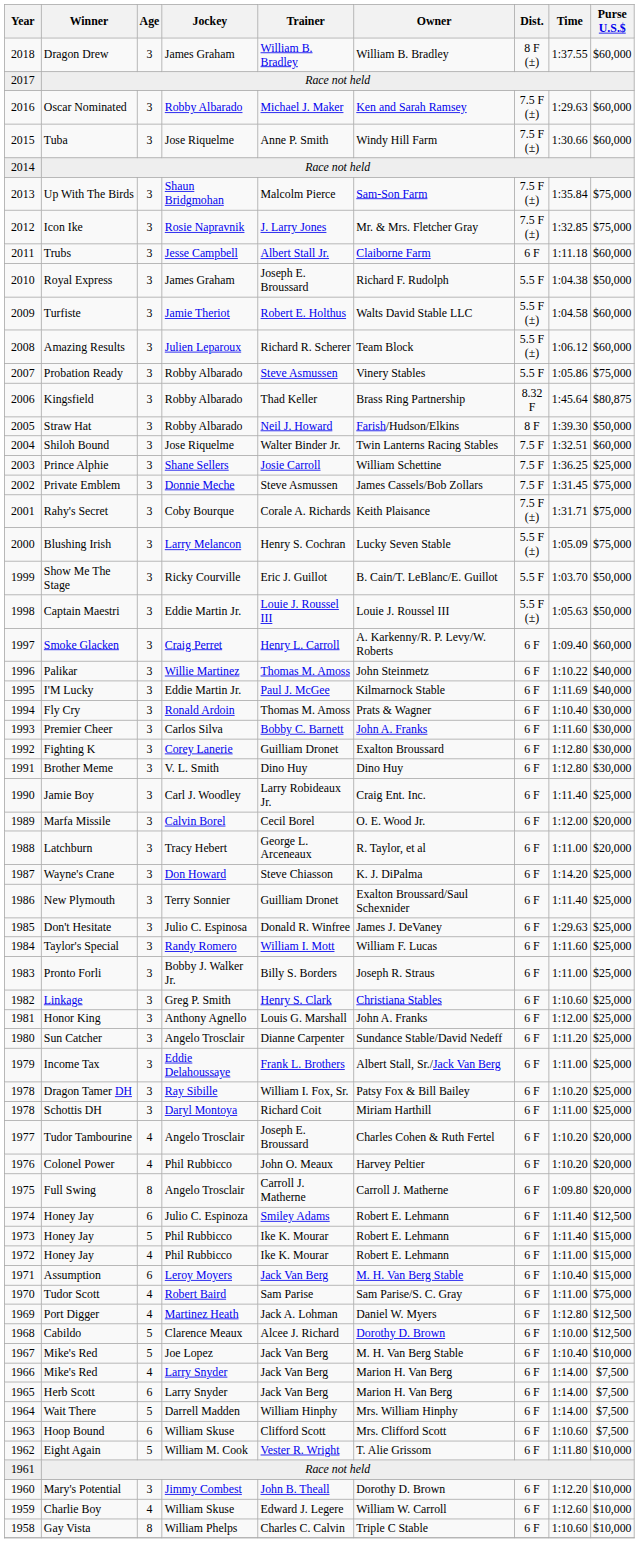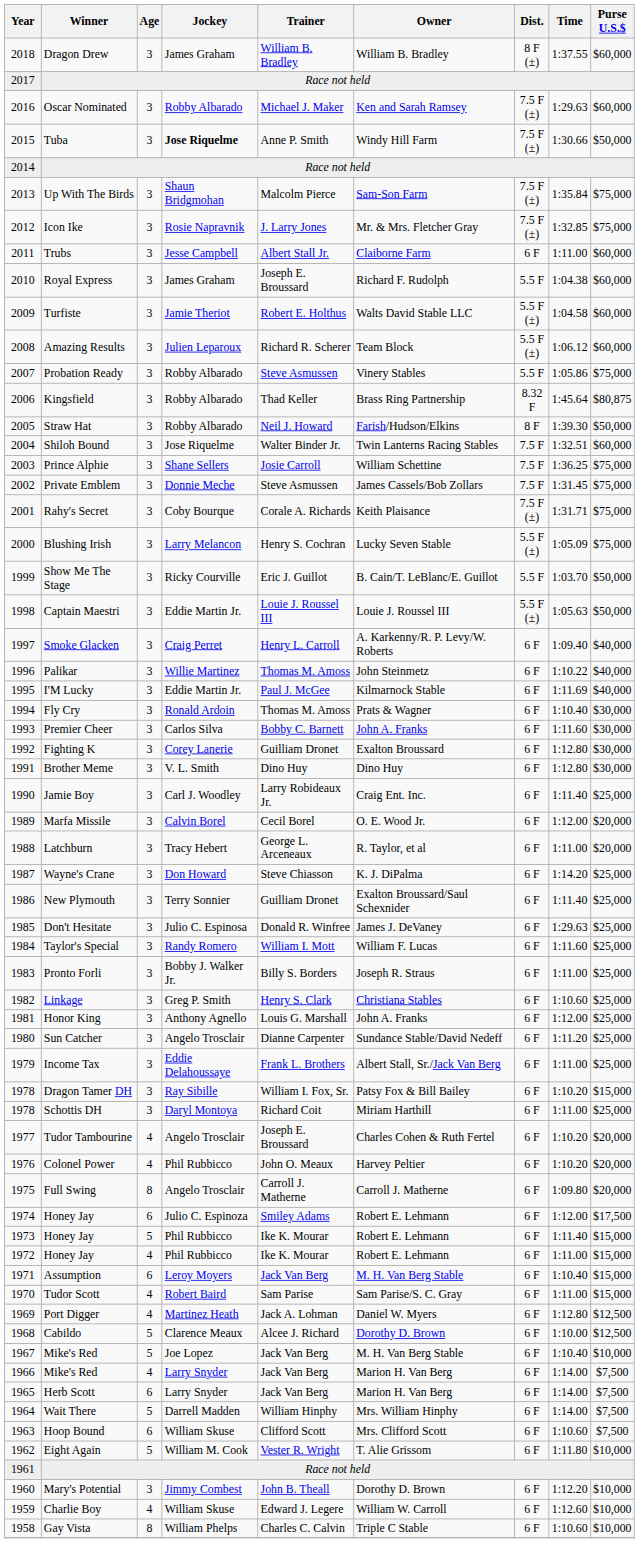 <table class="wikitable sortable" style="font-size:90%">
 <tr>
 <th style="width:38px">Year<br></th>
 <th style="width:110px">Winner<br></th>
 <th style="width:20px">Age<br></th>
 <th style="width:110px">Jockey<br></th>
 <th style="width:110px">Trainer<br></th>
 <th style="width:190px">Owner<br></th>
 <th style="width:35px">Dist.<br></th>
 <th style="width:30px">Time<br></th>
 <th style="width:30px">Purse <a href='#'>U.S.$</a><br></th>
 </tr>
 <tr>
 <td align=center>2018</td>
 <td>Dragon Drew</td>
 <td align=center>3</td>
 <td>James Graham</td>
 <td><a href='#'>William B. Bradley</a></td>
 <td>William B. Bradley</td>
 <td align=center>8 F (±)</td>
 <td align=center>1:37.55</td>
 <td align=center>$60,000</td>
 </tr>
 <tr bgcolor="#eeeeee">
 <td align=center>2017</td>
 <td align=center  colspan=9><em>Race not held</em></td>
 </tr>
 <tr>
 <td align=center>2016</td>
 <td>Oscar Nominated</td>
 <td align=center>3</td>
 <td><a href='#'>Robby Albarado</a></td>
 <td><a href='#'>Michael J. Maker</a></td>
 <td><a href='#'>Ken and Sarah Ramsey</a></td>
 <td align=center>7.5 F (±)</td>
 <td align=center>1:29.63</td>
 <td align=center>$60,000</td>
 </tr>
 <tr>
 <td align=center>2015</td>
 <td>Tuba</td>
 <td align=center>3</td>
-<td>Jose Riquelme</td>
+<td><strong>Jose Riquelme</strong></td>
 <td>Anne P. Smith</td>
 <td>Windy Hill Farm</td>
 <td align=center>7.5 F (±)</td>
 <td align=center>1:30.66</td>
-<td align=center>$60,000</td>
+<td align=center>$50,000</td>
 </tr>
 <tr bgcolor="#eeeeee">
 <td align=center>2014</td>
 <td align=center  colspan=9><em>Race not held</em></td>
 </tr>
 <tr>
 <td align=center>2013</td>
 <td>Up With The Birds</td>
 <td align=center>3</td>
 <td><a href='#'>Shaun Bridgmohan</a></td>
 <td>Malcolm Pierce</td>
 <td><a href='#'>Sam-Son Farm</a></td>
 <td align=center>7.5 F (±)</td>
 <td align=center>1:35.84</td>
 <td align=center>$75,000</td>
 </tr>
 <tr>
 <td align=center>2012</td>
 <td>Icon Ike</td>
 <td align=center>3</td>
 <td><a href='#'>Rosie Napravnik</a></td>
 <td><a href='#'>J. Larry Jones</a></td>
 <td>Mr. & Mrs. Fletcher Gray</td>
 <td align=center>7.5 F (±)</td>
 <td align=center>1:32.85</td>
 <td align=center>$75,000</td>
 </tr>
 <tr>
 <td align=center>2011</td>
 <td>Trubs</td>
 <td align=center>3</td>
 <td><a href='#'>Jesse Campbell</a></td>
 <td><a href='#'>Albert Stall Jr.</a></td>
 <td><a href='#'>Claiborne Farm</a></td>
 <td align=center>6 F</td>
-<td align=center>1:11.18</td>
+<td align=center>1:11.00</td>
 <td align=center>$60,000</td>
 </tr>
 <tr>
 <td align=center>2010</td>
 <td>Royal Express</td>
 <td align=center>3</td>
 <td>James Graham</td>
 <td>Joseph E. Broussard</td>
 <td>Richard F. Rudolph</td>
 <td align=center>5.5 F</td>
 <td align=center>1:04.38</td>
-<td align=center>$50,000</td>
+<td align=center>$60,000</td>
 </tr>
 <tr>
 <td align=center>2009</td>
 <td>Turfiste</td>
 <td align=center>3</td>
 <td><a href='#'>Jamie Theriot</a></td>
 <td><a href='#'>Robert E. Holthus</a></td>
 <td>Walts David Stable LLC</td>
 <td align=center>5.5 F (±)</td>
 <td align=center>1:04.58</td>
 <td align=center>$60,000</td>
 </tr>
 <tr>
 <td align=center>2008</td>
 <td>Amazing Results</td>
 <td align=center>3</td>
 <td><a href='#'>Julien Leparoux</a></td>
 <td>Richard R. Scherer</td>
 <td>Team Block</td>
 <td align=center>5.5 F (±)</td>
 <td align=center>1:06.12</td>
 <td align=center>$60,000</td>
 </tr>
 <tr>
 <td align=center>2007</td>
 <td>Probation Ready</td>
 <td align=center>3</td>
 <td>Robby Albarado</td>
 <td><a href='#'>Steve Asmussen</a></td>
 <td>Vinery Stables</td>
 <td align=center>5.5 F</td>
 <td align=center>1:05.86</td>
 <td align=center>$75,000</td>
 </tr>
 <tr>
 <td align=center>2006</td>
 <td>Kingsfield</td>
 <td align=center>3</td>
 <td>Robby Albarado</td>
 <td>Thad Keller</td>
 <td>Brass Ring Partnership</td>
 <td align=center>8.32 F</td>
 <td align=center>1:45.64</td>
 <td align=center>$80,875</td>
 </tr>
 <tr>
 <td align=center>2005</td>
 <td>Straw Hat</td>
 <td align=center>3</td>
 <td>Robby Albarado</td>
 <td><a href='#'>Neil J. Howard</a></td>
 <td><a href='#'>Farish</a>/Hudson/Elkins</td>
 <td align=center>8 F</td>
 <td align=center>1:39.30</td>
 <td align=center>$50,000</td>
 </tr>
 <tr>
 <td align=center>2004</td>
 <td>Shiloh Bound</td>
 <td align=center>3</td>
 <td>Jose Riquelme</td>
 <td>Walter Binder Jr.</td>
 <td>Twin Lanterns Racing Stables</td>
 <td align=center>7.5 F</td>
 <td align=center>1:32.51</td>
 <td align=center>$60,000</td>
 </tr>
 <tr>
 <td align=center>2003</td>
 <td>Prince Alphie</td>
 <td align=center>3</td>
 <td><a href='#'>Shane Sellers</a></td>
 <td><a href='#'>Josie Carroll</a></td>
 <td>William Schettine</td>
 <td align=center>7.5 F</td>
 <td align=center>1:36.25</td>
-<td align=center>$25,000</td>
+<td align=center>$75,000</td>
 </tr>
 <tr>
 <td align=center>2002</td>
 <td>Private Emblem</td>
 <td align=center>3</td>
 <td><a href='#'>Donnie Meche</a></td>
 <td>Steve Asmussen</td>
 <td>James Cassels/Bob Zollars</td>
 <td align=center>7.5 F</td>
 <td align=center>1:31.45</td>
 <td align=center>$75,000</td>
 </tr>
 <tr>
 <td align=center>2001</td>
 <td>Rahy's Secret</td>
 <td align=center>3</td>
 <td>Coby Bourque</td>
 <td>Corale A. Richards</td>
 <td>Keith Plaisance</td>
 <td align=center>7.5 F (±)</td>
 <td align=center>1:31.71</td>
 <td align=center>$75,000</td>
 </tr>
 <tr>
 <td align=center>2000</td>
 <td>Blushing Irish</td>
 <td align=center>3</td>
 <td><a href='#'>Larry Melancon</a></td>
 <td>Henry S. Cochran</td>
 <td>Lucky Seven Stable</td>
 <td align=center>5.5 F (±)</td>
 <td align=center>1:05.09</td>
 <td align=center>$75,000</td>
 </tr>
 <tr>
 <td align=center>1999</td>
 <td>Show Me The Stage</td>
 <td align=center>3</td>
 <td>Ricky Courville</td>
 <td>Eric J. Guillot</td>
 <td>B. Cain/T. LeBlanc/E. Guillot</td>
 <td align=center>5.5 F</td>
 <td align=center>1:03.70</td>
 <td align=center>$50,000</td>
 </tr>
 <tr>
 <td align=center>1998</td>
 <td>Captain Maestri</td>
 <td align=center>3</td>
 <td>Eddie Martin Jr.</td>
 <td><a href='#'>Louie J. Roussel III</a></td>
 <td>Louie J. Roussel III</td>
 <td align=center>5.5 F (±)</td>
 <td align=center>1:05.63</td>
 <td align=center>$50,000</td>
 </tr>
 <tr>
 <td align=center>1997</td>
 <td><a href='#'>Smoke Glacken</a></td>
 <td align=center>3</td>
 <td><a href='#'>Craig Perret</a></td>
 <td><a href='#'>Henry L. Carroll</a></td>
 <td>A. Karkenny/R. P. Levy/W. Roberts</td>
 <td align=center>6 F</td>
 <td align=center>1:09.40</td>
-<td align=center>$60,000</td>
+<td align=center>$40,000</td>
 </tr>
 <tr>
 <td align=center>1996</td>
 <td>Palikar</td>
 <td align=center>3</td>
 <td><a href='#'>Willie Martinez</a></td>
 <td><a href='#'>Thomas M. Amoss</a></td>
 <td>John Steinmetz</td>
 <td align=center>6 F</td>
 <td align=center>1:10.22</td>
 <td align=center>$40,000</td>
 </tr>
 <tr>
 <td align=center>1995</td>
 <td>I'M Lucky</td>
 <td align=center>3</td>
 <td>Eddie Martin Jr.</td>
 <td><a href='#'>Paul J. McGee</a></td>
 <td>Kilmarnock Stable</td>
 <td align=center>6 F</td>
 <td align=center>1:11.69</td>
 <td align=center>$40,000</td>
 </tr>
 <tr>
 <td align=center>1994</td>
 <td>Fly Cry</td>
 <td align=center>3</td>
 <td><a href='#'>Ronald Ardoin</a></td>
 <td>Thomas M. Amoss</td>
 <td>Prats & Wagner</td>
 <td align=center>6 F</td>
 <td align=center>1:10.40</td>
 <td align=center>$30,000</td>
 </tr>
 <tr>
 <td align=center>1993</td>
 <td>Premier Cheer</td>
 <td align=center>3</td>
 <td>Carlos Silva</td>
 <td><a href='#'>Bobby C. Barnett</a></td>
 <td><a href='#'>John A. Franks</a></td>
 <td align=center>6 F</td>
 <td align=center>1:11.60</td>
 <td align=center>$30,000</td>
 </tr>
 <tr>
 <td align=center>1992</td>
 <td>Fighting K</td>
 <td align=center>3</td>
 <td><a href='#'>Corey Lanerie</a></td>
 <td>Guilliam Dronet</td>
 <td>Exalton Broussard</td>
 <td align=center>6 F</td>
 <td align=center>1:12.80</td>
 <td align=center>$30,000</td>
 </tr>
 <tr>
 <td align=center>1991</td>
 <td>Brother Meme</td>
 <td align=center>3</td>
 <td>V. L. Smith</td>
 <td>Dino Huy</td>
 <td>Dino Huy</td>
 <td align=center>6 F</td>
 <td align=center>1:12.80</td>
 <td align=center>$30,000</td>
 </tr>
 <tr>
 <td align=center>1990</td>
 <td>Jamie Boy</td>
 <td align=center>3</td>
 <td>Carl J. Woodley</td>
 <td>Larry Robideaux Jr.</td>
 <td>Craig Ent. Inc.</td>
 <td align=center>6 F</td>
 <td align=center>1:11.40</td>
 <td align=center>$25,000</td>
 </tr>
 <tr>
 <td align=center>1989</td>
 <td>Marfa Missile</td>
 <td align=center>3</td>
 <td><a href='#'>Calvin Borel</a></td>
 <td>Cecil Borel</td>
 <td>O. E. Wood Jr.</td>
 <td align=center>6 F</td>
 <td align=center>1:12.00</td>
 <td align=center>$20,000</td>
 </tr>
 <tr>
 <td align=center>1988</td>
 <td>Latchburn</td>
 <td align=center>3</td>
 <td>Tracy Hebert</td>
 <td>George L. Arceneaux</td>
 <td>R. Taylor, et al</td>
 <td align=center>6 F</td>
 <td align=center>1:11.00</td>
 <td align=center>$20,000</td>
 </tr>
 <tr>
 <td align=center>1987</td>
 <td>Wayne's Crane</td>
 <td align=center>3</td>
 <td><a href='#'>Don Howard</a></td>
 <td>Steve Chiasson</td>
 <td>K. J. DiPalma</td>
 <td align=center>6 F</td>
 <td align=center>1:14.20</td>
 <td align=center>$25,000</td>
 </tr>
 <tr>
 <td align=center>1986</td>
 <td>New Plymouth</td>
 <td align=center>3</td>
 <td>Terry Sonnier</td>
 <td>Guilliam Dronet</td>
 <td>Exalton Broussard/Saul Schexnider</td>
 <td align=center>6 F</td>
 <td align=center>1:11.40</td>
 <td align=center>$25,000</td>
 </tr>
 <tr>
 <td align=center>1985</td>
 <td>Don't Hesitate</td>
 <td align=center>3</td>
 <td>Julio C. Espinosa</td>
 <td>Donald R. Winfree</td>
 <td>James J. DeVaney</td>
 <td align=center>6 F</td>
 <td align=center>1:29.63</td>
 <td align=center>$25,000</td>
 </tr>
 <tr>
 <td align=center>1984</td>
 <td>Taylor's Special</td>
 <td align=center>3</td>
 <td><a href='#'>Randy Romero</a></td>
 <td><a href='#'>William I. Mott</a></td>
 <td>William F. Lucas</td>
 <td align=center>6 F</td>
 <td align=center>1:11.60</td>
 <td align=center>$25,000</td>
 </tr>
 <tr>
 <td align=center>1983</td>
 <td>Pronto Forli</td>
 <td align=center>3</td>
 <td>Bobby J. Walker Jr.</td>
 <td>Billy S. Borders</td>
 <td>Joseph R. Straus</td>
 <td align=center>6 F</td>
 <td align=center>1:11.00</td>
 <td align=center>$25,000</td>
 </tr>
 <tr>
 <td align=center>1982</td>
 <td><a href='#'>Linkage</a></td>
 <td align=center>3</td>
 <td>Greg P. Smith</td>
 <td><a href='#'>Henry S. Clark</a></td>
 <td><a href='#'>Christiana Stables</a></td>
 <td align=center>6 F</td>
 <td align=center>1:10.60</td>
 <td align=center>$25,000</td>
 </tr>
 <tr>
 <td align=center>1981</td>
 <td>Honor King</td>
 <td align=center>3</td>
 <td>Anthony Agnello</td>
 <td>Louis G. Marshall</td>
 <td>John A. Franks</td>
 <td align=center>6 F</td>
 <td align=center>1:12.00</td>
 <td align=center>$25,000</td>
 </tr>
 <tr>
 <td align=center>1980</td>
 <td>Sun Catcher</td>
 <td align=center>3</td>
 <td>Angelo Trosclair</td>
 <td>Dianne Carpenter</td>
 <td>Sundance Stable/David Nedeff</td>
 <td align=center>6 F</td>
 <td align=center>1:11.20</td>
 <td align=center>$25,000</td>
 </tr>
 <tr>
 <td align=center>1979</td>
 <td>Income Tax</td>
 <td align=center>3</td>
 <td><a href='#'>Eddie Delahoussaye</a></td>
 <td><a href='#'>Frank L. Brothers</a></td>
 <td>Albert Stall, Sr./<a href='#'>Jack Van Berg</a></td>
 <td align=center>6 F</td>
 <td align=center>1:11.00</td>
 <td align=center>$25,000</td>
 </tr>
 <tr>
 <td align=center>1978</td>
 <td>Dragon Tamer <a href='#'>DH</a></td>
 <td align=center>3</td>
 <td><a href='#'>Ray Sibille</a></td>
 <td>William I. Fox, Sr.</td>
 <td>Patsy Fox & Bill Bailey</td>
 <td align=center>6 F</td>
 <td align=center>1:10.20</td>
-<td align=center>$25,000</td>
+<td align=center>$15,000</td>
 </tr>
 <tr>
 <td align=center>1978</td>
 <td>Schottis DH</td>
 <td align=center>3</td>
 <td><a href='#'>Daryl Montoya</a></td>
 <td>Richard Coit</td>
 <td>Miriam Harthill</td>
 <td align=center>6 F</td>
 <td align=center>1:11.00</td>
 <td align=center>$25,000</td>
 </tr>
 <tr>
 <td align=center>1977</td>
 <td>Tudor Tambourine</td>
 <td align=center>4</td>
 <td>Angelo Trosclair</td>
 <td>Joseph E. Broussard</td>
 <td>Charles Cohen & Ruth Fertel</td>
 <td align=center>6 F</td>
 <td align=center>1:10.20</td>
 <td align=center>$20,000</td>
 </tr>
 <tr>
 <td align=center>1976</td>
 <td>Colonel Power</td>
 <td align=center>4</td>
 <td>Phil Rubbicco</td>
 <td>John O. Meaux</td>
 <td>Harvey Peltier</td>
 <td align=center>6 F</td>
 <td align=center>1:10.20</td>
 <td align=center>$20,000</td>
 </tr>
 <tr>
 <td align=center>1975</td>
 <td>Full Swing</td>
 <td align=center>8</td>
 <td>Angelo Trosclair</td>
 <td>Carroll J. Matherne</td>
 <td>Carroll J. Matherne</td>
 <td align=center>6 F</td>
 <td align=center>1:09.80</td>
 <td align=center>$20,000</td>
 </tr>
 <tr>
 <td align=center>1974</td>
 <td>Honey Jay</td>
 <td align=center>6</td>
 <td>Julio C. Espinoza</td>
 <td><a href='#'>Smiley Adams</a></td>
 <td>Robert E. Lehmann</td>
 <td align=center>6 F</td>
-<td align=center>1:11.40</td>
-<td align=center>$12,500</td>
+<td align=center>1:12.00</td>
+<td align=center>$17,500</td>
 </tr>
 <tr>
 <td align=center>1973</td>
 <td>Honey Jay</td>
 <td align=center>5</td>
 <td>Phil Rubbicco</td>
 <td>Ike K. Mourar</td>
 <td>Robert E. Lehmann</td>
 <td align=center>6 F</td>
 <td align=center>1:11.40</td>
 <td align=center>$15,000</td>
 </tr>
 <tr>
 <td align=center>1972</td>
 <td>Honey Jay</td>
 <td align=center>4</td>
 <td>Phil Rubbicco</td>
 <td>Ike K. Mourar</td>
 <td>Robert E. Lehmann</td>
 <td align=center>6 F</td>
 <td align=center>1:11.00</td>
 <td align=center>$15,000</td>
 </tr>
 <tr>
 <td align=center>1971</td>
 <td>Assumption</td>
 <td align=center>6</td>
 <td><a href='#'>Leroy Moyers</a></td>
 <td><a href='#'>Jack Van Berg</a></td>
 <td><a href='#'>M. H. Van Berg Stable</a></td>
 <td align=center>6 F</td>
 <td align=center>1:10.40</td>
 <td align=center>$15,000</td>
 </tr>
 <tr>
 <td align=center>1970</td>
 <td>Tudor Scott</td>
 <td align=center>4</td>
 <td><a href='#'>Robert Baird</a></td>
 <td>Sam Parise</td>
 <td>Sam Parise/S. C. Gray</td>
 <td align=center>6 F</td>
 <td align=center>1:11.00</td>
-<td align=center>$75,000</td>
+<td align=center>$15,000</td>
 </tr>
 <tr>
 <td align=center>1969</td>
 <td>Port Digger</td>
 <td align=center>4</td>
 <td><a href='#'>Martinez Heath</a></td>
 <td>Jack A. Lohman</td>
 <td>Daniel W. Myers</td>
 <td align=center>6 F</td>
 <td align=center>1:12.80</td>
 <td align=center>$12,500</td>
 </tr>
 <tr>
 <td align=center>1968</td>
 <td>Cabildo</td>
 <td align=center>5</td>
 <td>Clarence Meaux</td>
 <td>Alcee J. Richard</td>
 <td><a href='#'>Dorothy D. Brown</a></td>
 <td align=center>6 F</td>
 <td align=center>1:10.00</td>
 <td align=center>$12,500</td>
 </tr>
 <tr>
 <td align=center>1967</td>
 <td>Mike's Red</td>
 <td align=center>5</td>
 <td>Joe Lopez</td>
 <td>Jack Van Berg</td>
 <td>M. H. Van Berg Stable</td>
 <td align=center>6 F</td>
 <td align=center>1:10.40</td>
 <td align=center>$10,000</td>
 </tr>
 <tr>
 <td align=center>1966</td>
 <td>Mike's Red</td>
 <td align=center>4</td>
 <td><a href='#'>Larry Snyder</a></td>
 <td>Jack Van Berg</td>
 <td>Marion H. Van Berg</td>
 <td align=center>6 F</td>
 <td align=center>1:14.00</td>
 <td align=center>$7,500</td>
 </tr>
 <tr>
 <td align=center>1965</td>
 <td>Herb Scott</td>
 <td align=center>6</td>
 <td>Larry Snyder</td>
 <td>Jack Van Berg</td>
 <td>Marion H. Van Berg</td>
 <td align=center>6 F</td>
 <td align=center>1:14.00</td>
 <td align=center>$7,500</td>
 </tr>
 <tr>
 <td align=center>1964</td>
 <td>Wait There</td>
 <td align=center>5</td>
 <td>Darrell Madden</td>
 <td>William Hinphy</td>
 <td>Mrs. William Hinphy</td>
 <td align=center>6 F</td>
 <td align=center>1:14.00</td>
 <td align=center>$7,500</td>
 </tr>
 <tr>
 <td align=center>1963</td>
 <td>Hoop Bound</td>
 <td align=center>6</td>
 <td>William Skuse</td>
 <td>Clifford Scott</td>
 <td>Mrs. Clifford Scott</td>
 <td align=center>6 F</td>
 <td align=center>1:10.60</td>
 <td align=center>$7,500</td>
 </tr>
 <tr>
 <td align=center>1962</td>
 <td>Eight Again</td>
 <td align=center>5</td>
 <td>William M. Cook</td>
 <td><a href='#'>Vester R. Wright</a></td>
 <td>T. Alie Grissom</td>
 <td align=center>6 F</td>
 <td align=center>1:11.80</td>
 <td align=center>$10,000</td>
 </tr>
 <tr bgcolor="#eeeeee">
 <td align=center>1961</td>
 <td align=center  colspan=9><em>Race not held</em></td>
 </tr>
 <tr>
 <td align=center>1960</td>
 <td>Mary's Potential</td>
 <td align=center>3</td>
 <td><a href='#'>Jimmy Combest</a></td>
 <td><a href='#'>John B. Theall</a></td>
 <td>Dorothy D. Brown</td>
 <td align=center>6 F</td>
 <td align=center>1:12.20</td>
 <td align=center>$10,000</td>
 </tr>
 <tr>
 <td align=center>1959</td>
 <td>Charlie Boy</td>
 <td align=center>4</td>
 <td>William Skuse</td>
 <td>Edward J. Legere</td>
 <td>William W. Carroll</td>
 <td align=center>6 F</td>
 <td align=center>1:12.60</td>
 <td align=center>$10,000</td>
 </tr>
 <tr>
 <td align=center>1958</td>
 <td>Gay Vista</td>
 <td align=center>8</td>
 <td>William Phelps</td>
 <td>Charles C. Calvin</td>
 <td>Triple C Stable</td>
 <td align=center>6 F</td>
 <td align=center>1:10.60</td>
 <td align=center>$10,000</td>
 </tr>
 <tr>
 </tr>
 </table>
